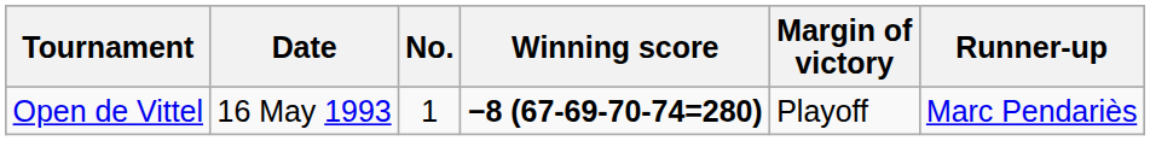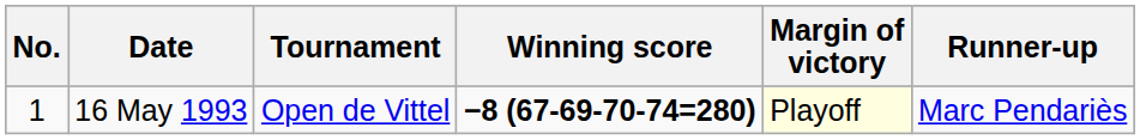 <table class="wikitable" style="font-size:95%;">
 <tr>
+<th>No.</th>
+<th>Date</th>
 <th>Tournament</th>
-<th>Date</th>
-<th>No.</th>
 <th>Winning score</th>
 <th>Margin of<br>victory</th>
 <th>Runner-up</th>
 </tr>
 <tr>
+<td align=center>1</td>
+<td align=right>16 May <a href='#'>1993</a></td>
 <td><a href='#'>Open de Vittel</a></td>
-<td align=right>16 May <a href='#'>1993</a></td>
-<td align=center>1</td>
 <td><strong>−8 (67-69-70-74=280)</strong></td>
-<td>Playoff</td>
+<td style="background: lightyellow;">Playoff</td>
 <td> <a href='#'>Marc Pendariès</a></td>
 </tr>
 </table>
